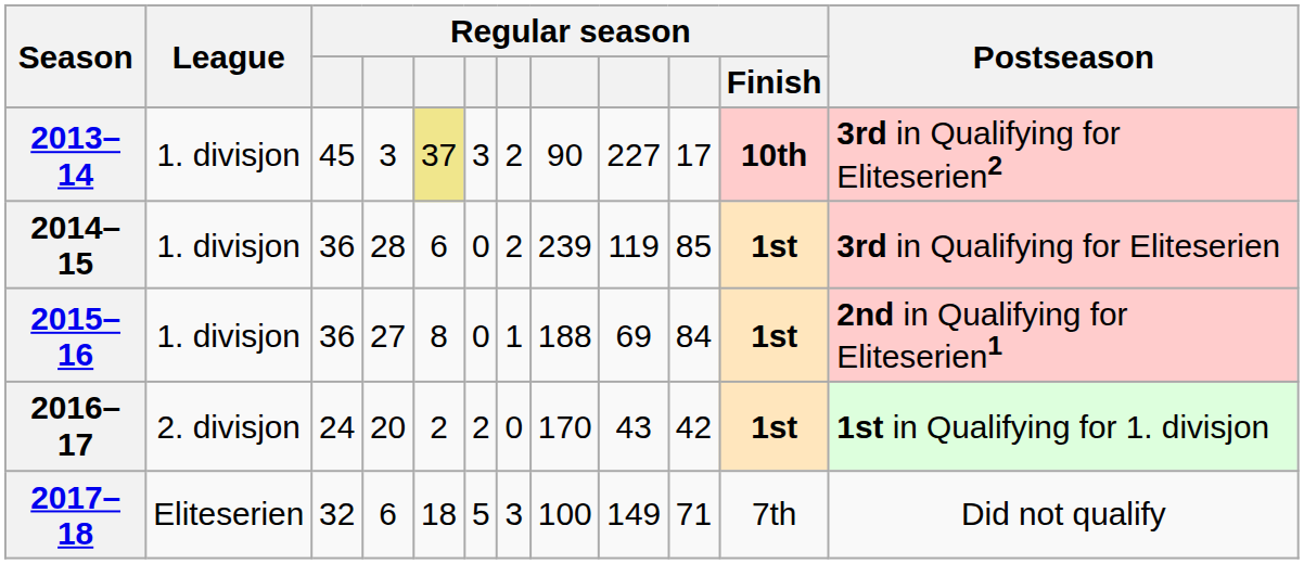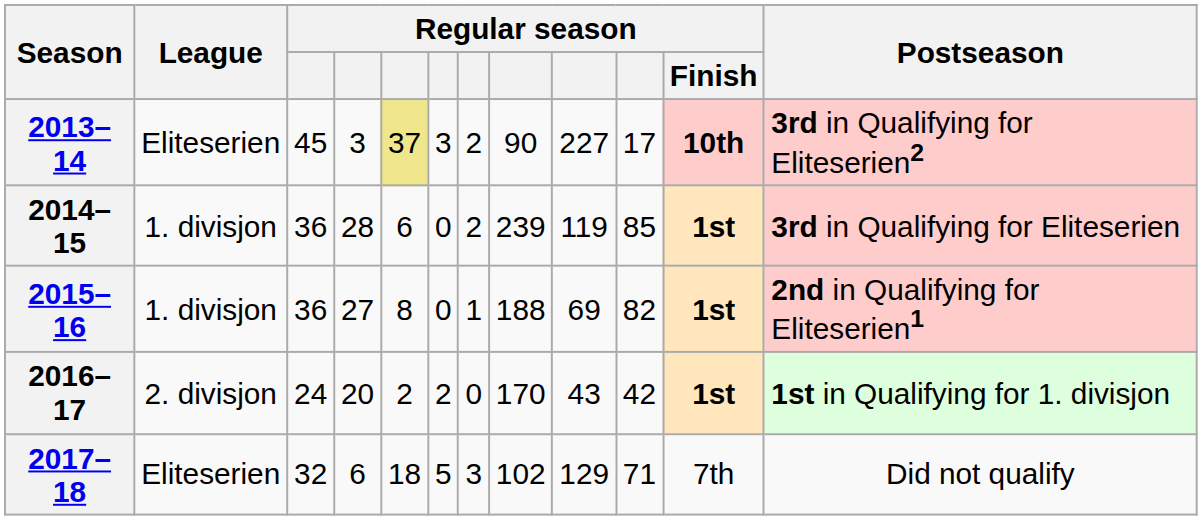 <table class="wikitable" style="text-align: center; font-size: 95%">
 <tr>
 <th rowspan="2">Season</th>
 <th rowspan="2">League</th>
 <th colspan="9">Regular season</th>
 <th rowspan="2">Postseason</th>
 </tr>
 <tr>
 <th></th>
 <th></th>
 <th></th>
 <th></th>
 <th></th>
 <th></th>
 <th></th>
 <th></th>
 <th>Finish</th>
 </tr>
 <tr>
 <th><a href='#'>2013–14</a></th>
-<td>1. divisjon</td>
+<td>Eliteserien</td>
 <td>45</td>
 <td>3</td>
 <td style="background: khaki;">37</td>
 <td>3</td>
 <td>2</td>
 <td>90</td>
 <td>227</td>
 <td>17</td>
 <td bgcolor="#FFCCCC"><strong>10th</strong></td>
 <td align="left" bgcolor="#FFCCCC"><strong>3rd</strong> in Qualifying for Eliteserien<sup><strong>2</strong></sup></td>
 </tr>
 <tr>
 <th>2014–15</th>
 <td>1. divisjon</td>
 <td>36</td>
 <td>28</td>
 <td>6</td>
 <td>0</td>
 <td>2</td>
 <td>239</td>
 <td>119</td>
 <td>85</td>
 <td bgcolor="#FFE6BD"><strong>1st</strong></td>
 <td align="left" bgcolor="#FFCCCC"><strong>3rd</strong> in Qualifying for Eliteserien</td>
 </tr>
 <tr>
 <th><a href='#'>2015–16</a></th>
 <td>1. divisjon</td>
 <td>36</td>
 <td>27</td>
 <td>8</td>
 <td>0</td>
 <td>1</td>
 <td>188</td>
 <td>69</td>
-<td>84</td>
+<td>82</td>
 <td bgcolor="#FFE6BD"><strong>1st</strong></td>
 <td align="left" bgcolor="#FFCCCC"><strong>2nd</strong> in Qualifying for Eliteserien<sup><strong>1</strong></sup></td>
 </tr>
 <tr>
 <th>2016–17</th>
 <td>2. divisjon</td>
 <td>24</td>
 <td>20</td>
 <td>2</td>
 <td>2</td>
 <td>0</td>
 <td>170</td>
 <td>43</td>
 <td>42</td>
 <td bgcolor="#FFE6BD"><strong>1st</strong></td>
 <td align="left" bgcolor="#ddffdd"><strong>1st</strong> in Qualifying for 1. divisjon</td>
 </tr>
 <tr>
 <th><a href='#'>2017–18</a></th>
 <td>Eliteserien</td>
 <td>32</td>
 <td>6</td>
 <td>18</td>
 <td>5</td>
 <td>3</td>
-<td>100</td>
-<td>149</td>
+<td>102</td>
+<td>129</td>
 <td>71</td>
 <td>7th</td>
 <td>Did not qualify</td>
 </tr>
 </table>
